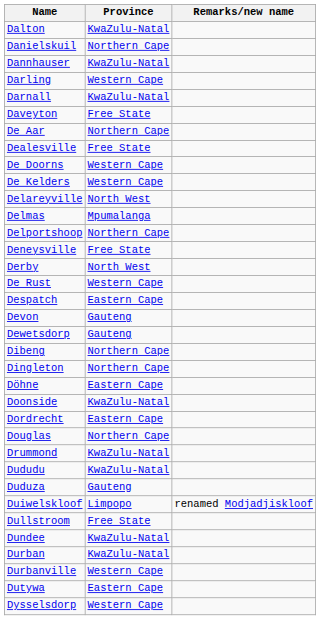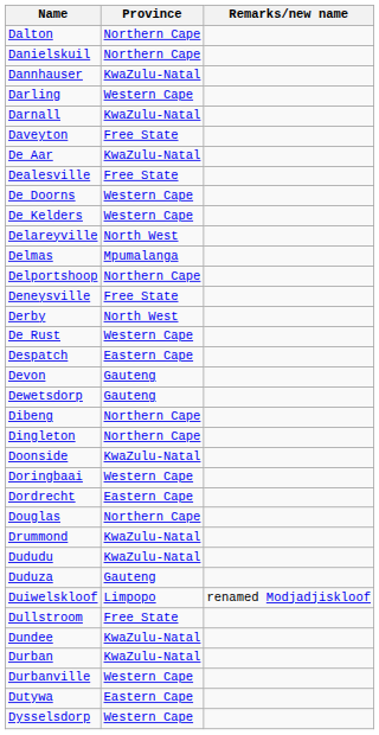 <table class="wikitable sortable" style="font-size: 95%;">
 <tr>
 <th>Name</th>
 <th>Province</th>
 <th>Remarks/new name</th>
 </tr>
 <tr>
 <td><a href='#'>Dalton</a></td>
-<td><a href='#'>KwaZulu-Natal</a></td>
+<td><a href='#'>Northern Cape</a></td>
 <td></td>
 </tr>
 <tr>
 <td><a href='#'>Danielskuil</a></td>
 <td><a href='#'>Northern Cape</a></td>
 <td></td>
 </tr>
 <tr>
 <td><a href='#'>Dannhauser</a></td>
 <td><a href='#'>KwaZulu-Natal</a></td>
 <td></td>
 </tr>
 <tr>
 <td><a href='#'>Darling</a></td>
 <td><a href='#'>Western Cape</a></td>
 <td></td>
 </tr>
 <tr>
 <td><a href='#'>Darnall</a></td>
 <td><a href='#'>KwaZulu-Natal</a></td>
 <td></td>
 </tr>
 <tr>
 <td><a href='#'>Daveyton</a></td>
 <td><a href='#'>Free State</a></td>
 <td></td>
 </tr>
 <tr>
 <td><a href='#'>De Aar</a></td>
-<td><a href='#'>Northern Cape</a></td>
+<td><a href='#'>KwaZulu-Natal</a></td>
 <td></td>
 </tr>
 <tr>
 <td><a href='#'>Dealesville</a></td>
 <td><a href='#'>Free State</a></td>
 <td></td>
 </tr>
 <tr>
 <td><a href='#'>De Doorns</a></td>
 <td><a href='#'>Western Cape</a></td>
 <td></td>
 </tr>
 <tr>
 <td><a href='#'>De Kelders</a></td>
 <td><a href='#'>Western Cape</a></td>
 <td></td>
 </tr>
 <tr>
 <td><a href='#'>Delareyville</a></td>
 <td><a href='#'>North West</a></td>
 <td></td>
 </tr>
 <tr>
 <td><a href='#'>Delmas</a></td>
 <td><a href='#'>Mpumalanga</a></td>
 <td></td>
 </tr>
 <tr>
 <td><a href='#'>Delportshoop</a></td>
 <td><a href='#'>Northern Cape</a></td>
 <td></td>
 </tr>
 <tr>
 <td><a href='#'>Deneysville</a></td>
 <td><a href='#'>Free State</a></td>
 <td></td>
 </tr>
 <tr>
 <td><a href='#'>Derby</a></td>
 <td><a href='#'>North West</a></td>
 <td></td>
 </tr>
 <tr>
 <td><a href='#'>De Rust</a></td>
 <td><a href='#'>Western Cape</a></td>
 <td></td>
 </tr>
 <tr>
 <td><a href='#'>Despatch</a></td>
 <td><a href='#'>Eastern Cape</a></td>
 <td></td>
 </tr>
 <tr>
 <td><a href='#'>Devon</a></td>
 <td><a href='#'>Gauteng</a></td>
 <td></td>
 </tr>
 <tr>
 <td><a href='#'>Dewetsdorp</a></td>
 <td><a href='#'>Gauteng</a></td>
 <td></td>
 </tr>
 <tr>
 <td><a href='#'>Dibeng</a></td>
 <td><a href='#'>Northern Cape</a></td>
 <td></td>
 </tr>
 <tr>
 <td><a href='#'>Dingleton</a></td>
 <td><a href='#'>Northern Cape</a></td>
 <td></td>
 </tr>
 <tr>
-<td><a href='#'>Döhne</a></td>
-<td><a href='#'>Eastern Cape</a></td>
+<td><a href='#'>Doonside</a></td>
+<td><a href='#'>KwaZulu-Natal</a></td>
 <td></td>
 </tr>
 <tr>
-<td><a href='#'>Doonside</a></td>
-<td><a href='#'>KwaZulu-Natal</a></td>
+<td><a href='#'>Doringbaai</a></td>
+<td><a href='#'>Western Cape</a></td>
 <td></td>
 </tr>
 <tr>
 <td><a href='#'>Dordrecht</a></td>
 <td><a href='#'>Eastern Cape</a></td>
 <td></td>
 </tr>
 <tr>
 <td><a href='#'>Douglas</a></td>
 <td><a href='#'>Northern Cape</a></td>
 <td></td>
 </tr>
 <tr>
 <td><a href='#'>Drummond</a></td>
 <td><a href='#'>KwaZulu-Natal</a></td>
 <td></td>
 </tr>
 <tr>
 <td><a href='#'>Dududu</a></td>
 <td><a href='#'>KwaZulu-Natal</a></td>
 <td></td>
 </tr>
 <tr>
 <td><a href='#'>Duduza</a></td>
 <td><a href='#'>Gauteng</a></td>
 <td></td>
 </tr>
 <tr>
 <td><a href='#'>Duiwelskloof</a></td>
 <td><a href='#'>Limpopo</a></td>
 <td>renamed <a href='#'>Modjadjiskloof</a></td>
 </tr>
 <tr>
 <td><a href='#'>Dullstroom</a></td>
 <td><a href='#'>Free State</a></td>
 <td></td>
 </tr>
 <tr>
 <td><a href='#'>Dundee</a></td>
 <td><a href='#'>KwaZulu-Natal</a></td>
 <td></td>
 </tr>
 <tr>
 <td><a href='#'>Durban</a></td>
 <td><a href='#'>KwaZulu-Natal</a></td>
 <td></td>
 </tr>
 <tr>
 <td><a href='#'>Durbanville</a></td>
 <td><a href='#'>Western Cape</a></td>
 <td></td>
 </tr>
 <tr>
 <td><a href='#'>Dutywa</a></td>
 <td><a href='#'>Eastern Cape</a></td>
 <td></td>
 </tr>
 <tr>
 <td><a href='#'>Dysselsdorp</a></td>
 <td><a href='#'>Western Cape</a></td>
 <td></td>
 </tr>
 </table>
